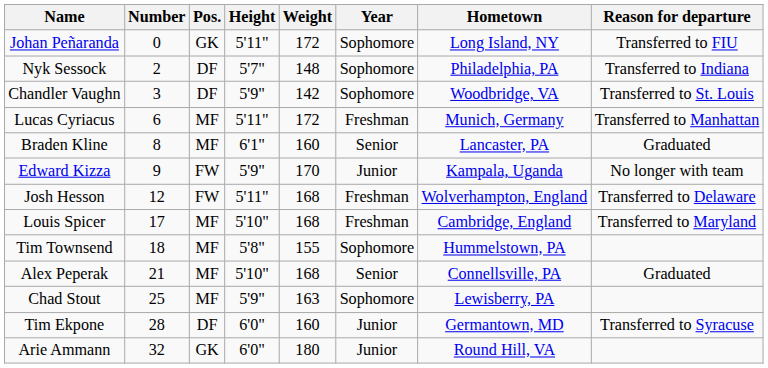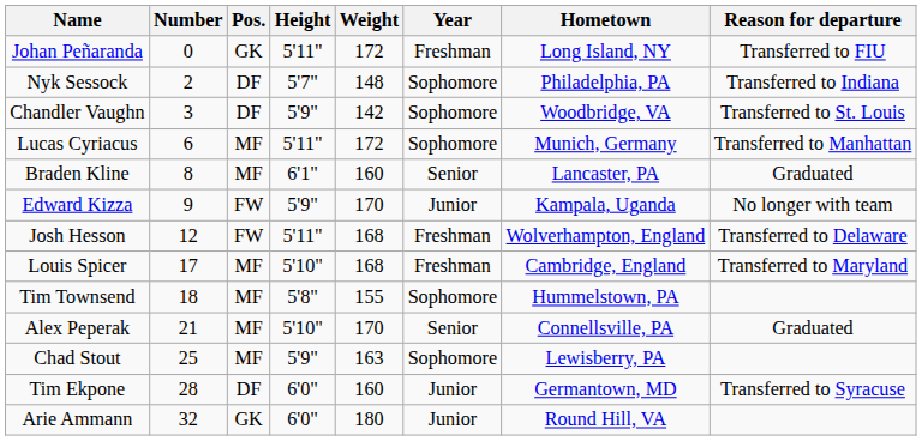 <table class="wikitable sortable" border="1" style="text-align: center;">
 <tr>
 <th>Name</th>
 <th>Number</th>
 <th>Pos.</th>
 <th>Height</th>
 <th>Weight</th>
 <th>Year</th>
 <th>Hometown</th>
 <th class="unsortable">Reason for departure</th>
 </tr>
 <tr>
 <td><a href='#'>Johan Peñaranda</a></td>
 <td>0</td>
 <td>GK</td>
 <td>5'11"</td>
 <td>172</td>
-<td>Sophomore</td>
+<td>Freshman</td>
 <td><a href='#'>Long Island, NY</a></td>
 <td>Transferred to <a href='#'>FIU</a></td>
 </tr>
 <tr>
 <td>Nyk Sessock</td>
 <td>2</td>
 <td>DF</td>
 <td>5'7"</td>
 <td>148</td>
 <td>Sophomore</td>
 <td><a href='#'>Philadelphia, PA</a></td>
 <td>Transferred to <a href='#'>Indiana</a></td>
 </tr>
 <tr>
 <td>Chandler Vaughn</td>
 <td>3</td>
 <td>DF</td>
 <td>5'9"</td>
 <td>142</td>
 <td>Sophomore</td>
 <td><a href='#'>Woodbridge, VA</a></td>
 <td>Transferred to <a href='#'>St. Louis</a></td>
 </tr>
 <tr>
 <td>Lucas Cyriacus</td>
 <td>6</td>
 <td>MF</td>
 <td>5'11"</td>
 <td>172</td>
-<td>Freshman</td>
+<td>Sophomore</td>
 <td><a href='#'>Munich, Germany</a></td>
 <td>Transferred to <a href='#'>Manhattan</a></td>
 </tr>
 <tr>
 <td>Braden Kline</td>
 <td>8</td>
 <td>MF</td>
 <td>6'1"</td>
 <td>160</td>
 <td>Senior</td>
 <td><a href='#'>Lancaster, PA</a></td>
 <td>Graduated</td>
 </tr>
 <tr>
 <td><a href='#'>Edward Kizza</a></td>
 <td>9</td>
 <td>FW</td>
 <td>5'9"</td>
 <td>170</td>
 <td>Junior</td>
 <td><a href='#'>Kampala, Uganda</a></td>
 <td>No longer with team</td>
 </tr>
 <tr>
 <td>Josh Hesson</td>
 <td>12</td>
 <td>FW</td>
 <td>5'11"</td>
 <td>168</td>
 <td>Freshman</td>
 <td><a href='#'>Wolverhampton, England</a></td>
 <td>Transferred to <a href='#'>Delaware</a></td>
 </tr>
 <tr>
 <td>Louis Spicer</td>
 <td>17</td>
 <td>MF</td>
 <td>5'10"</td>
 <td>168</td>
 <td> Freshman</td>
 <td><a href='#'>Cambridge, England</a></td>
 <td>Transferred to <a href='#'>Maryland</a></td>
 </tr>
 <tr>
 <td>Tim Townsend</td>
 <td>18</td>
 <td>MF</td>
 <td>5'8"</td>
 <td>155</td>
 <td> Sophomore</td>
 <td><a href='#'>Hummelstown, PA</a></td>
 <td></td>
 </tr>
 <tr>
 <td>Alex Peperak</td>
 <td>21</td>
 <td>MF</td>
 <td>5'10"</td>
-<td>168</td>
+<td>170</td>
 <td>Senior</td>
 <td><a href='#'>Connellsville, PA</a></td>
 <td>Graduated</td>
 </tr>
 <tr>
 <td>Chad Stout</td>
 <td>25</td>
 <td>MF</td>
 <td>5'9"</td>
 <td>163</td>
 <td> Sophomore</td>
 <td><a href='#'>Lewisberry, PA</a></td>
 <td></td>
 </tr>
 <tr>
 <td>Tim Ekpone</td>
 <td>28</td>
 <td>DF</td>
 <td>6'0"</td>
 <td>160</td>
 <td> Junior</td>
 <td><a href='#'>Germantown, MD</a></td>
 <td>Transferred to <a href='#'>Syracuse</a></td>
 </tr>
 <tr>
 <td>Arie Ammann</td>
 <td>32</td>
 <td>GK</td>
 <td>6'0"</td>
 <td>180</td>
 <td> Junior</td>
 <td><a href='#'>Round Hill, VA</a></td>
 <td></td>
 </tr>
 </table>
